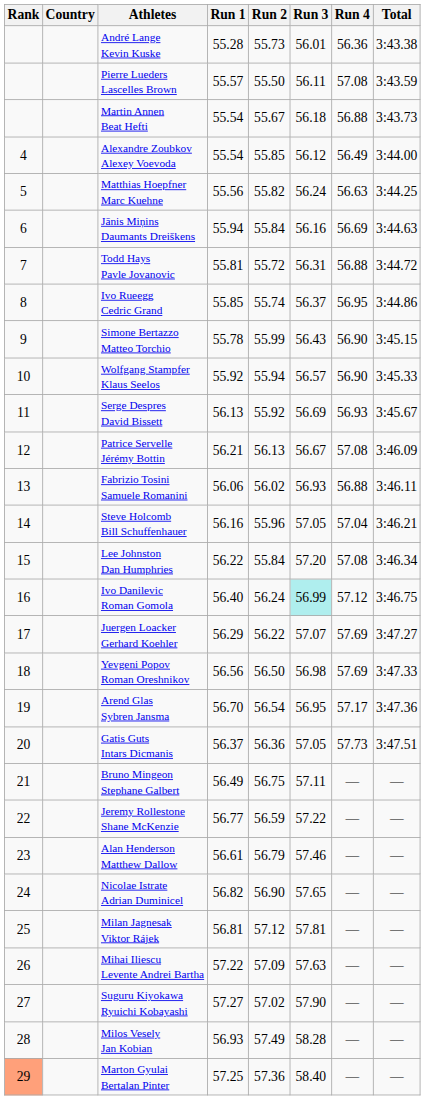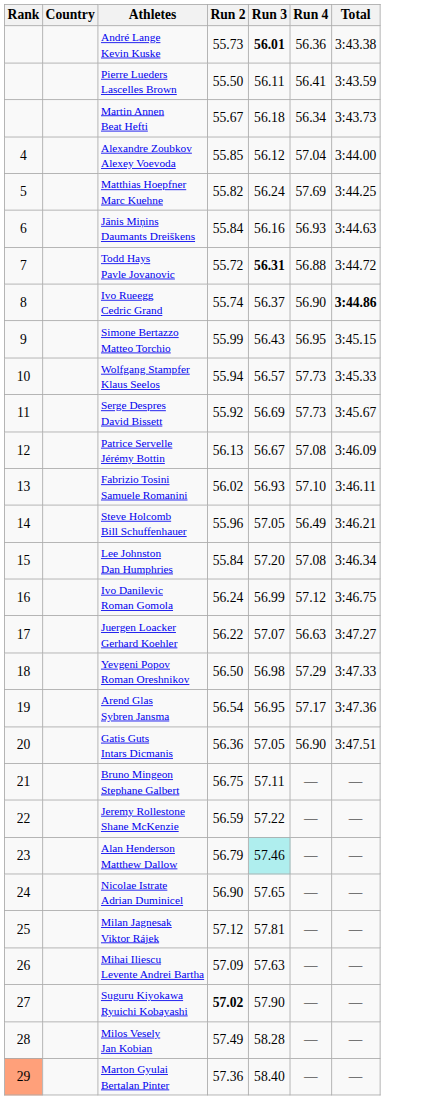 <table class="wikitable sortable" style="text-align:center">
 <tr>
 <th>Rank</th>
 <th>Country</th>
 <th>Athletes</th>
-<th>Run 1</th>
 <th>Run 2</th>
 <th>Run 3</th>
 <th>Run 4</th>
 <th>Total</th>
 </tr>
 <tr>
 <td></td>
 <td align="left"></td>
 <td align="left"><small><a href='#'>André Lange</a> <br> <a href='#'>Kevin Kuske</a></small></td>
-<td>55.28</td>
 <td>55.73</td>
-<td>56.01</td>
+<td><strong>56.01</strong></td>
 <td>56.36</td>
 <td>3:43.38</td>
 </tr>
 <tr>
 <td></td>
 <td align="left"></td>
 <td align="left"><small><a href='#'>Pierre Lueders</a> <br> <a href='#'>Lascelles Brown</a></small></td>
-<td>55.57</td>
 <td>55.50</td>
 <td>56.11</td>
-<td>57.08</td>
+<td>56.41</td>
 <td>3:43.59</td>
 </tr>
 <tr>
 <td></td>
 <td align="left"></td>
 <td align="left"><small><a href='#'>Martin Annen</a> <br> <a href='#'>Beat Hefti</a></small></td>
-<td>55.54</td>
 <td>55.67</td>
 <td>56.18</td>
-<td>56.88</td>
+<td>56.34</td>
 <td>3:43.73</td>
 </tr>
 <tr>
 <td>4</td>
 <td align="left"></td>
 <td align="left"><small><a href='#'>Alexandre Zoubkov</a> <br> <a href='#'>Alexey Voevoda</a></small></td>
-<td>55.54</td>
 <td>55.85</td>
 <td>56.12</td>
-<td>56.49</td>
+<td>57.04</td>
 <td>3:44.00</td>
 </tr>
 <tr>
 <td>5</td>
 <td align="left"></td>
 <td align="left"><small><a href='#'>Matthias Hoepfner</a> <br> <a href='#'>Marc Kuehne</a></small></td>
-<td>55.56</td>
 <td>55.82</td>
 <td>56.24</td>
-<td>56.63</td>
+<td>57.69</td>
 <td>3:44.25</td>
 </tr>
 <tr>
 <td>6</td>
 <td align="left"></td>
 <td align="left"><small><a href='#'>Jānis Miņins</a> <br> <a href='#'>Daumants Dreiškens</a></small></td>
-<td>55.94</td>
 <td>55.84</td>
 <td>56.16</td>
-<td>56.69</td>
+<td>56.93</td>
 <td>3:44.63</td>
 </tr>
 <tr>
 <td>7</td>
 <td align="left"></td>
 <td align="left"><small><a href='#'>Todd Hays</a> <br> <a href='#'>Pavle Jovanovic</a></small></td>
-<td>55.81</td>
 <td>55.72</td>
-<td>56.31</td>
+<td><strong>56.31</strong></td>
 <td>56.88</td>
 <td>3:44.72</td>
 </tr>
 <tr>
 <td>8</td>
 <td align="left"></td>
 <td align="left"><small><a href='#'>Ivo Rueegg</a> <br> <a href='#'>Cedric Grand</a></small></td>
-<td>55.85</td>
 <td>55.74</td>
 <td>56.37</td>
-<td>56.95</td>
-<td>3:44.86</td>
+<td>56.90</td>
+<td><strong>3:44.86</strong></td>
 </tr>
 <tr>
 <td>9</td>
 <td align="left"></td>
 <td align="left"><small><a href='#'>Simone Bertazzo</a> <br> <a href='#'>Matteo Torchio</a></small></td>
-<td>55.78</td>
 <td>55.99</td>
 <td>56.43</td>
-<td>56.90</td>
+<td>56.95</td>
 <td>3:45.15</td>
 </tr>
 <tr>
 <td>10</td>
 <td align="left"></td>
 <td align="left"><small><a href='#'>Wolfgang Stampfer</a> <br> <a href='#'>Klaus Seelos</a></small></td>
-<td>55.92</td>
 <td>55.94</td>
 <td>56.57</td>
-<td>56.90</td>
+<td>57.73</td>
 <td>3:45.33</td>
 </tr>
 <tr>
 <td>11</td>
 <td align="left"></td>
 <td align="left"><small><a href='#'>Serge Despres</a> <br> <a href='#'>David Bissett</a></small></td>
-<td>56.13</td>
 <td>55.92</td>
 <td>56.69</td>
-<td>56.93</td>
+<td>57.73</td>
 <td>3:45.67</td>
 </tr>
 <tr>
 <td>12</td>
 <td align="left"></td>
 <td align="left"><small><a href='#'>Patrice Servelle</a> <br> <a href='#'>Jérémy Bottin</a></small></td>
-<td>56.21</td>
 <td>56.13</td>
 <td>56.67</td>
 <td>57.08</td>
 <td>3:46.09</td>
 </tr>
 <tr>
 <td>13</td>
 <td align="left"></td>
 <td align="left"><small><a href='#'>Fabrizio Tosini</a> <br> <a href='#'>Samuele Romanini</a></small></td>
-<td>56.06</td>
 <td>56.02</td>
 <td>56.93</td>
-<td>56.88</td>
+<td>57.10</td>
 <td>3:46.11</td>
 </tr>
 <tr>
 <td>14</td>
 <td align="left"></td>
 <td align="left"><small><a href='#'>Steve Holcomb</a> <br> <a href='#'>Bill Schuffenhauer</a></small></td>
-<td>56.16</td>
 <td>55.96</td>
 <td>57.05</td>
-<td>57.04</td>
+<td>56.49</td>
 <td>3:46.21</td>
 </tr>
 <tr>
 <td>15</td>
 <td align="left"></td>
 <td align="left"><small><a href='#'>Lee Johnston</a> <br> <a href='#'>Dan Humphries</a></small></td>
-<td>56.22</td>
 <td>55.84</td>
 <td>57.20</td>
 <td>57.08</td>
 <td>3:46.34</td>
 </tr>
 <tr>
 <td>16</td>
 <td align="left"></td>
 <td align="left"><small><a href='#'>Ivo Danilevic</a> <br> <a href='#'>Roman Gomola</a></small></td>
-<td>56.40</td>
 <td>56.24</td>
-<td style="background: paleturquoise;">56.99</td>
+<td>56.99</td>
 <td>57.12</td>
 <td>3:46.75</td>
 </tr>
 <tr>
 <td>17</td>
 <td align="left"></td>
 <td align="left"><small><a href='#'>Juergen Loacker</a> <br> <a href='#'>Gerhard Koehler</a></small></td>
-<td>56.29</td>
 <td>56.22</td>
 <td>57.07</td>
-<td>57.69</td>
+<td>56.63</td>
 <td>3:47.27</td>
 </tr>
 <tr>
 <td>18</td>
 <td align="left"></td>
 <td align="left"><small><a href='#'>Yevgeni Popov</a> <br> <a href='#'>Roman Oreshnikov</a></small></td>
-<td>56.56</td>
 <td>56.50</td>
 <td>56.98</td>
-<td>57.69</td>
+<td>57.29</td>
 <td>3:47.33</td>
 </tr>
 <tr>
 <td>19</td>
 <td align="left"></td>
 <td align="left"><small><a href='#'>Arend Glas</a> <br> <a href='#'>Sybren Jansma</a></small></td>
-<td>56.70</td>
 <td>56.54</td>
 <td>56.95</td>
 <td>57.17</td>
 <td>3:47.36</td>
 </tr>
 <tr>
 <td>20</td>
 <td align="left"></td>
 <td align="left"><small><a href='#'>Gatis Guts</a> <br> <a href='#'>Intars Dicmanis</a></small></td>
-<td>56.37</td>
 <td>56.36</td>
 <td>57.05</td>
-<td>57.73</td>
+<td>56.90</td>
 <td>3:47.51</td>
 </tr>
 <tr>
 <td>21</td>
 <td align="left"></td>
 <td align="left"><small><a href='#'>Bruno Mingeon</a> <br> <a href='#'>Stephane Galbert</a></small></td>
-<td>56.49</td>
 <td>56.75</td>
 <td>57.11</td>
 <td>—</td>
 <td>—</td>
 </tr>
 <tr>
 <td>22</td>
 <td align="left"></td>
 <td align="left"><small><a href='#'>Jeremy Rollestone</a> <br> <a href='#'>Shane McKenzie</a></small></td>
-<td>56.77</td>
 <td>56.59</td>
 <td>57.22</td>
 <td>—</td>
 <td>—</td>
 </tr>
 <tr>
 <td>23</td>
 <td align="left"></td>
 <td align="left"><small><a href='#'>Alan Henderson</a> <br> <a href='#'>Matthew Dallow</a></small></td>
-<td>56.61</td>
 <td>56.79</td>
-<td>57.46</td>
+<td style="background: paleturquoise;">57.46</td>
 <td>—</td>
 <td>—</td>
 </tr>
 <tr>
 <td>24</td>
 <td align="left"></td>
 <td align="left"><small><a href='#'>Nicolae Istrate</a> <br> <a href='#'>Adrian Duminicel</a></small></td>
-<td>56.82</td>
 <td>56.90</td>
 <td>57.65</td>
 <td>—</td>
 <td>—</td>
 </tr>
 <tr>
 <td>25</td>
 <td align="left"></td>
 <td align="left"><small><a href='#'>Milan Jagnesak</a> <br> <a href='#'>Viktor Rájek</a></small></td>
-<td>56.81</td>
 <td>57.12</td>
 <td>57.81</td>
 <td>—</td>
 <td>—</td>
 </tr>
 <tr>
 <td>26</td>
 <td align="left"></td>
 <td align="left"><small><a href='#'>Mihai Iliescu</a> <br> <a href='#'>Levente Andrei Bartha</a></small></td>
-<td>57.22</td>
 <td>57.09</td>
 <td>57.63</td>
 <td>—</td>
 <td>—</td>
 </tr>
 <tr>
 <td>27</td>
 <td align="left"></td>
 <td align="left"><small><a href='#'>Suguru Kiyokawa</a> <br> <a href='#'>Ryuichi Kobayashi</a></small></td>
-<td>57.27</td>
-<td>57.02</td>
+<td><strong>57.02</strong></td>
 <td>57.90</td>
 <td>—</td>
 <td>—</td>
 </tr>
 <tr>
 <td>28</td>
 <td align="left"></td>
 <td align="left"><small><a href='#'>Milos Vesely</a> <br> <a href='#'>Jan Kobian</a></small></td>
-<td>56.93</td>
 <td>57.49</td>
 <td>58.28</td>
 <td>—</td>
 <td>—</td>
 </tr>
 <tr>
 <td style="background: lightsalmon;">29</td>
 <td align="left"></td>
 <td align="left"><small><a href='#'>Marton Gyulai</a> <br> <a href='#'>Bertalan Pinter</a></small></td>
-<td>57.25</td>
 <td>57.36</td>
 <td>58.40</td>
 <td>—</td>
 <td>—</td>
 </tr>
 </table>
